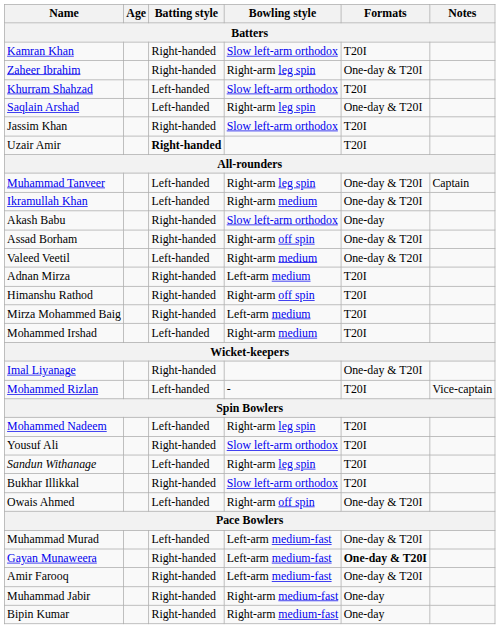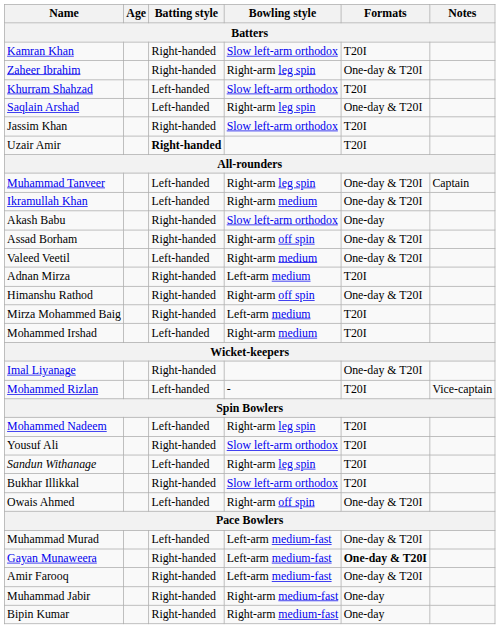 <table class="wikitable">
 <tr>
 <th>Name</th>
 <th>Age</th>
 <th>Batting style</th>
 <th>Bowling style</th>
 <th>Formats</th>
 <th>Notes</th>
 </tr>
 <tr>
 <th colspan="6">Batters</th>
 </tr>
 <tr>
 <td><a href='#'>Kamran Khan</a></td>
 <td></td>
 <td>Right-handed</td>
 <td><a href='#'>Slow left-arm orthodox</a></td>
 <td>T20I</td>
 <td></td>
 </tr>
 <tr>
 <td><a href='#'>Zaheer Ibrahim</a></td>
 <td></td>
 <td>Right-handed</td>
 <td>Right-arm <a href='#'>leg spin</a></td>
 <td>One-day & T20I</td>
 <td></td>
 </tr>
 <tr>
 <td><a href='#'>Khurram Shahzad</a></td>
 <td></td>
 <td>Left-handed</td>
 <td><a href='#'>Slow left-arm orthodox</a></td>
 <td>T20I</td>
 <td></td>
 </tr>
 <tr>
 <td><a href='#'>Saqlain Arshad</a></td>
 <td></td>
 <td>Left-handed</td>
 <td>Right-arm <a href='#'>leg spin</a></td>
 <td>One-day & T20I</td>
 <td></td>
 </tr>
 <tr>
 <td>Jassim Khan</td>
 <td></td>
 <td>Right-handed</td>
 <td><a href='#'>Slow left-arm orthodox</a></td>
 <td>T20I</td>
 <td></td>
 </tr>
 <tr>
 <td>Uzair Amir</td>
 <td></td>
 <td><strong>Right-handed</strong></td>
 <td></td>
 <td>T20I</td>
 <td></td>
 </tr>
 <tr>
 <th colspan="6">All-rounders</th>
 </tr>
 <tr>
 <td><a href='#'>Muhammad Tanveer</a></td>
 <td></td>
 <td>Left-handed</td>
 <td>Right-arm <a href='#'>leg spin</a></td>
 <td>One-day & T20I</td>
 <td>Captain</td>
 </tr>
 <tr>
 <td><a href='#'>Ikramullah Khan</a></td>
 <td></td>
 <td>Left-handed</td>
 <td>Right-arm <a href='#'>medium</a></td>
 <td>One-day & T20I</td>
 <td></td>
 </tr>
 <tr>
 <td>Akash Babu</td>
 <td></td>
 <td>Right-handed</td>
 <td><a href='#'>Slow left-arm orthodox</a></td>
 <td>One-day</td>
 <td></td>
 </tr>
 <tr>
 <td>Assad Borham</td>
 <td></td>
 <td>Right-handed</td>
 <td>Right-arm <a href='#'>off spin</a></td>
 <td>One-day & T20I</td>
 <td></td>
 </tr>
 <tr>
 <td>Valeed Veetil</td>
 <td></td>
 <td>Left-handed</td>
 <td>Right-arm <a href='#'>medium</a></td>
 <td>One-day & T20I</td>
 <td></td>
 </tr>
 <tr>
 <td>Adnan Mirza</td>
 <td></td>
 <td>Right-handed</td>
 <td>Left-arm <a href='#'>medium</a></td>
 <td>T20I</td>
 <td></td>
 </tr>
 <tr>
 <td>Himanshu Rathod</td>
 <td></td>
 <td>Right-handed</td>
 <td>Right-arm <a href='#'>off spin</a></td>
-<td>T20I</td>
+<td>One-day & T20I</td>
 <td></td>
 </tr>
 <tr>
 <td>Mirza Mohammed Baig</td>
 <td></td>
 <td>Right-handed</td>
 <td>Left-arm <a href='#'>medium</a></td>
 <td>T20I</td>
 <td></td>
 </tr>
 <tr>
 <td>Mohammed Irshad</td>
 <td></td>
 <td>Left-handed</td>
 <td>Right-arm <a href='#'>medium</a></td>
 <td>T20I</td>
 <td></td>
 </tr>
 <tr>
 <th colspan="6">Wicket-keepers</th>
 </tr>
 <tr>
 <td><a href='#'>Imal Liyanage</a></td>
 <td></td>
 <td>Right-handed</td>
 <td></td>
 <td>One-day & T20I</td>
 <td></td>
 </tr>
 <tr>
 <td><a href='#'>Mohammed Rizlan</a></td>
 <td></td>
 <td>Left-handed</td>
 <td>-</td>
 <td>T20I</td>
 <td>Vice-captain</td>
 </tr>
 <tr>
 <th colspan="6">Spin Bowlers</th>
 </tr>
 <tr>
 <td><a href='#'>Mohammed Nadeem</a></td>
 <td></td>
 <td>Left-handed</td>
 <td>Right-arm <a href='#'>leg spin</a></td>
 <td>T20I</td>
 <td></td>
 </tr>
 <tr>
 <td>Yousuf Ali</td>
 <td></td>
 <td>Right-handed</td>
 <td><a href='#'>Slow left-arm orthodox</a></td>
 <td>T20I</td>
 <td></td>
 </tr>
 <tr>
 <td><em>Sandun Withanage</em></td>
 <td></td>
 <td>Left-handed</td>
 <td>Right-arm <a href='#'>leg spin</a></td>
 <td>T20I</td>
 <td></td>
 </tr>
 <tr>
 <td>Bukhar Illikkal</td>
 <td></td>
 <td>Right-handed</td>
 <td><a href='#'>Slow left-arm orthodox</a></td>
 <td>T20I</td>
 <td></td>
 </tr>
 <tr>
 <td>Owais Ahmed</td>
 <td></td>
 <td>Left-handed</td>
 <td>Right-arm <a href='#'>off spin</a></td>
 <td>One-day & T20I</td>
 <td></td>
 </tr>
 <tr>
 <th colspan="6">Pace Bowlers</th>
 </tr>
 <tr>
 <td>Muhammad Murad</td>
 <td></td>
 <td>Left-handed</td>
 <td>Left-arm <a href='#'>medium-fast</a></td>
 <td>One-day & T20I</td>
 <td></td>
 </tr>
 <tr>
 <td><a href='#'>Gayan Munaweera</a></td>
 <td></td>
 <td>Right-handed</td>
 <td>Left-arm <a href='#'>medium-fast</a></td>
 <td><strong>One-day & T20I</strong></td>
 <td></td>
 </tr>
 <tr>
 <td>Amir Farooq</td>
 <td></td>
 <td>Right-handed</td>
 <td>Left-arm <a href='#'>medium-fast</a></td>
 <td>One-day & T20I</td>
 <td></td>
 </tr>
 <tr>
 <td>Muhammad Jabir</td>
 <td></td>
 <td>Right-handed</td>
 <td>Right-arm <a href='#'>medium-fast</a></td>
 <td>One-day</td>
 <td></td>
 </tr>
 <tr>
 <td>Bipin Kumar</td>
 <td></td>
 <td>Right-handed</td>
 <td>Right-arm <a href='#'>medium-fast</a></td>
 <td>One-day</td>
 <td></td>
 </tr>
 </table>
